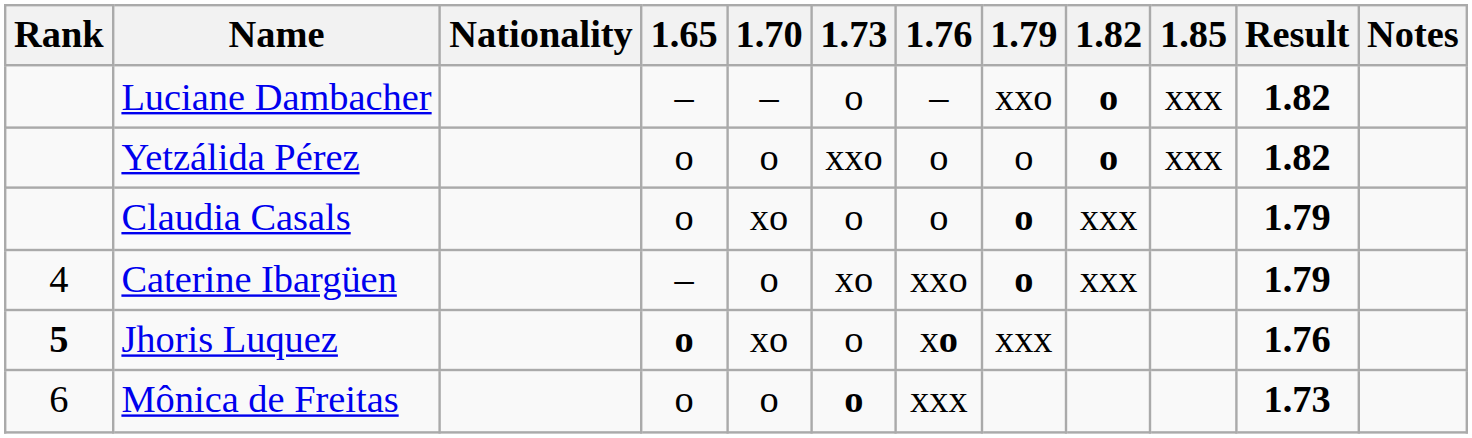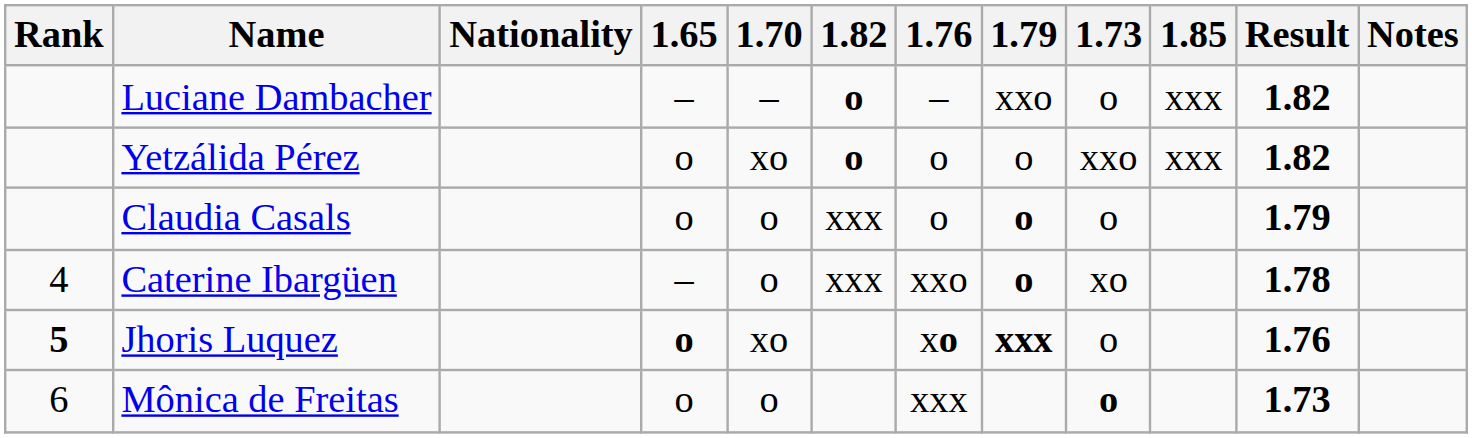 <table class="wikitable sortable" style="text-align:center">
 <tr>
 <th>Rank</th>
 <th>Name</th>
 <th>Nationality</th>
 <th>1.65</th>
 <th>1.70</th>
-<th>1.73</th>
+<th>1.82</th>
 <th>1.76</th>
 <th>1.79</th>
-<th>1.82</th>
+<th>1.73</th>
 <th>1.85</th>
 <th>Result</th>
 <th>Notes</th>
 </tr>
 <tr>
 <td></td>
 <td align=left><a href='#'>Luciane Dambacher</a></td>
 <td align=left></td>
 <td>–</td>
 <td>–</td>
-<td>o</td>
+<td><strong>o</strong></td>
 <td>–</td>
 <td>xxo</td>
-<td><strong>o</strong></td>
+<td>o</td>
 <td>xxx</td>
 <td><strong>1.82</strong></td>
 <td></td>
 </tr>
 <tr>
 <td></td>
 <td align=left><a href='#'>Yetzálida Pérez</a></td>
 <td align=left></td>
 <td>o</td>
+<td>xo</td>
+<td><strong>o</strong></td>
+<td>o</td>
 <td>o</td>
 <td>xxo</td>
-<td>o</td>
-<td>o</td>
-<td><strong>o</strong></td>
 <td>xxx</td>
 <td><strong>1.82</strong></td>
 <td></td>
 </tr>
 <tr>
 <td></td>
 <td align=left><a href='#'>Claudia Casals</a></td>
 <td align=left></td>
 <td>o</td>
-<td>xo</td>
 <td>o</td>
+<td>xxx</td>
 <td>o</td>
 <td><strong>o</strong></td>
-<td>xxx</td>
+<td>o</td>
 <td></td>
 <td><strong>1.79</strong></td>
 <td></td>
 </tr>
 <tr>
 <td>4</td>
 <td align=left><a href='#'>Caterine Ibargüen</a></td>
 <td align=left></td>
 <td>–</td>
 <td>o</td>
-<td>xo</td>
+<td>xxx</td>
 <td>xxo</td>
 <td><strong>o</strong></td>
-<td>xxx</td>
+<td>xo</td>
 <td></td>
-<td><strong>1.79</strong></td>
+<td><strong>1.78</strong></td>
 <td></td>
 </tr>
 <tr>
 <td><strong>5</strong></td>
 <td align=left><a href='#'>Jhoris Luquez</a></td>
 <td align=left></td>
 <td><strong>o</strong></td>
 <td>xo</td>
+<td></td>
+<td>x<strong>o</strong></td>
+<td><strong>xxx</strong></td>
 <td>o</td>
-<td>x<strong>o</strong></td>
-<td>xxx</td>
-<td></td>
 <td></td>
 <td><strong>1.76</strong></td>
 <td></td>
 </tr>
 <tr>
 <td>6</td>
 <td align=left><a href='#'>Mônica de Freitas</a></td>
 <td align=left></td>
 <td>o</td>
 <td>o</td>
-<td><strong>o</strong></td>
+<td></td>
 <td>xxx</td>
 <td></td>
-<td></td>
+<td><strong>o</strong></td>
 <td></td>
 <td><strong>1.73</strong></td>
 <td></td>
 </tr>
 </table>
